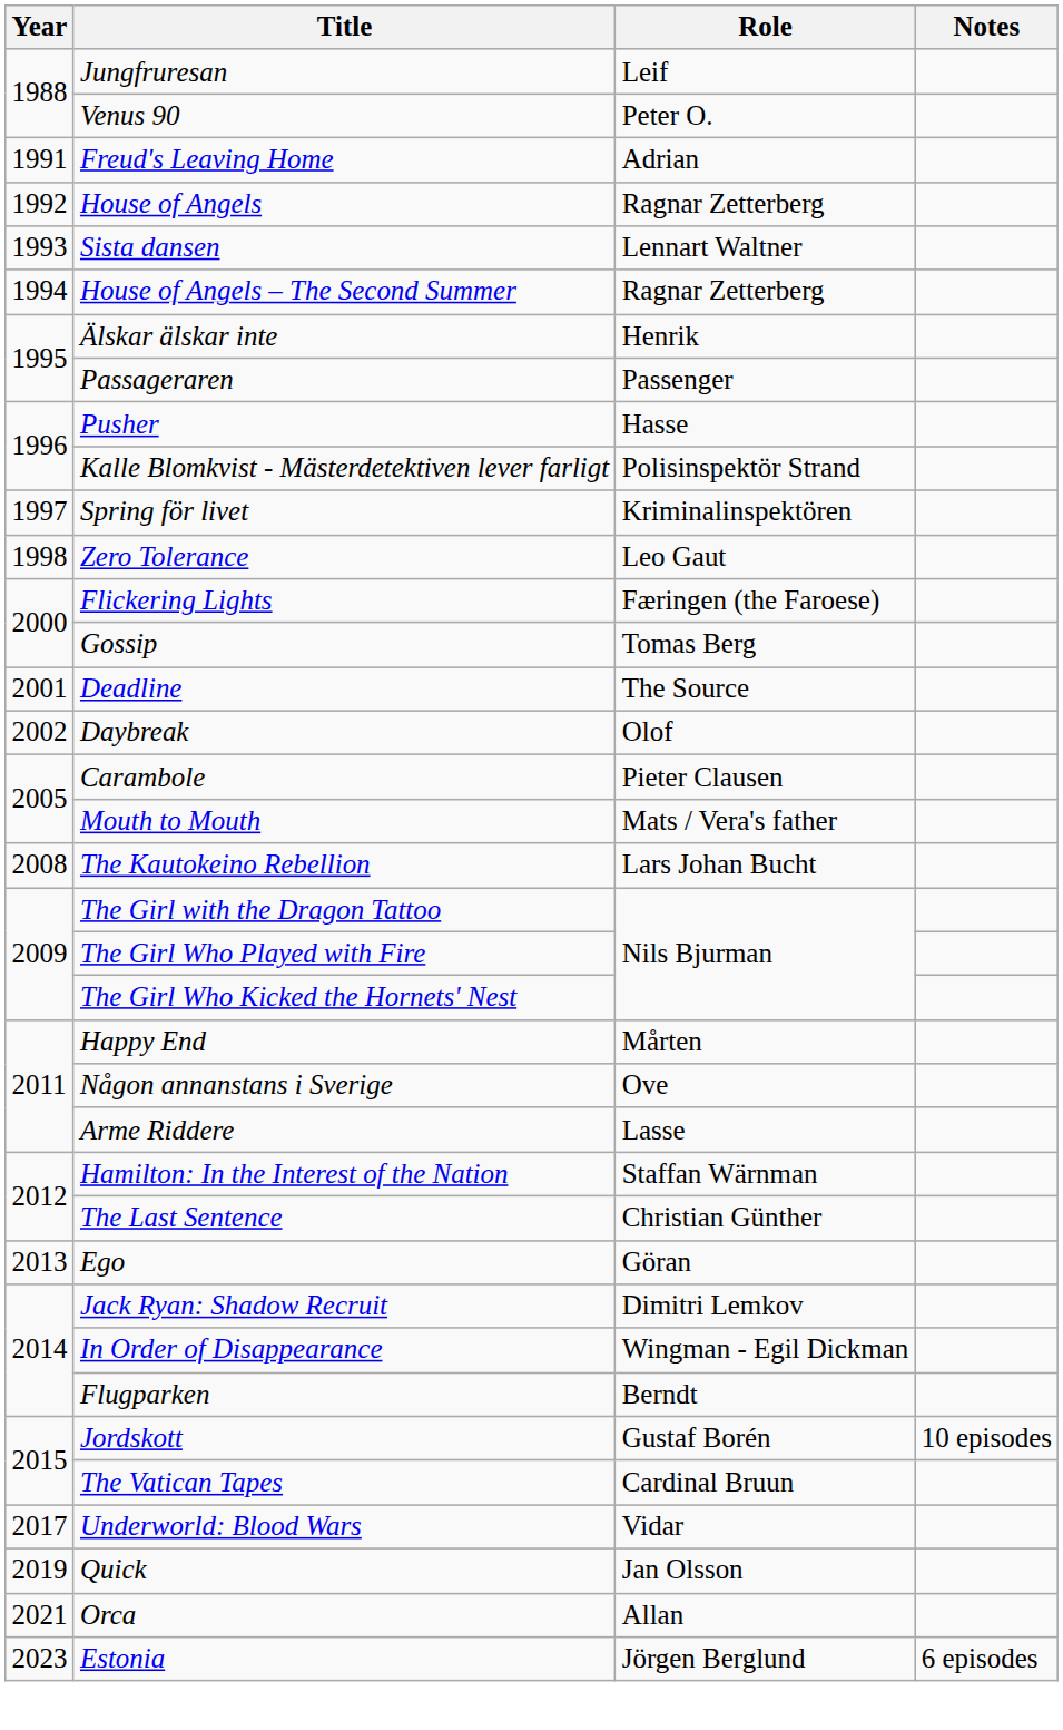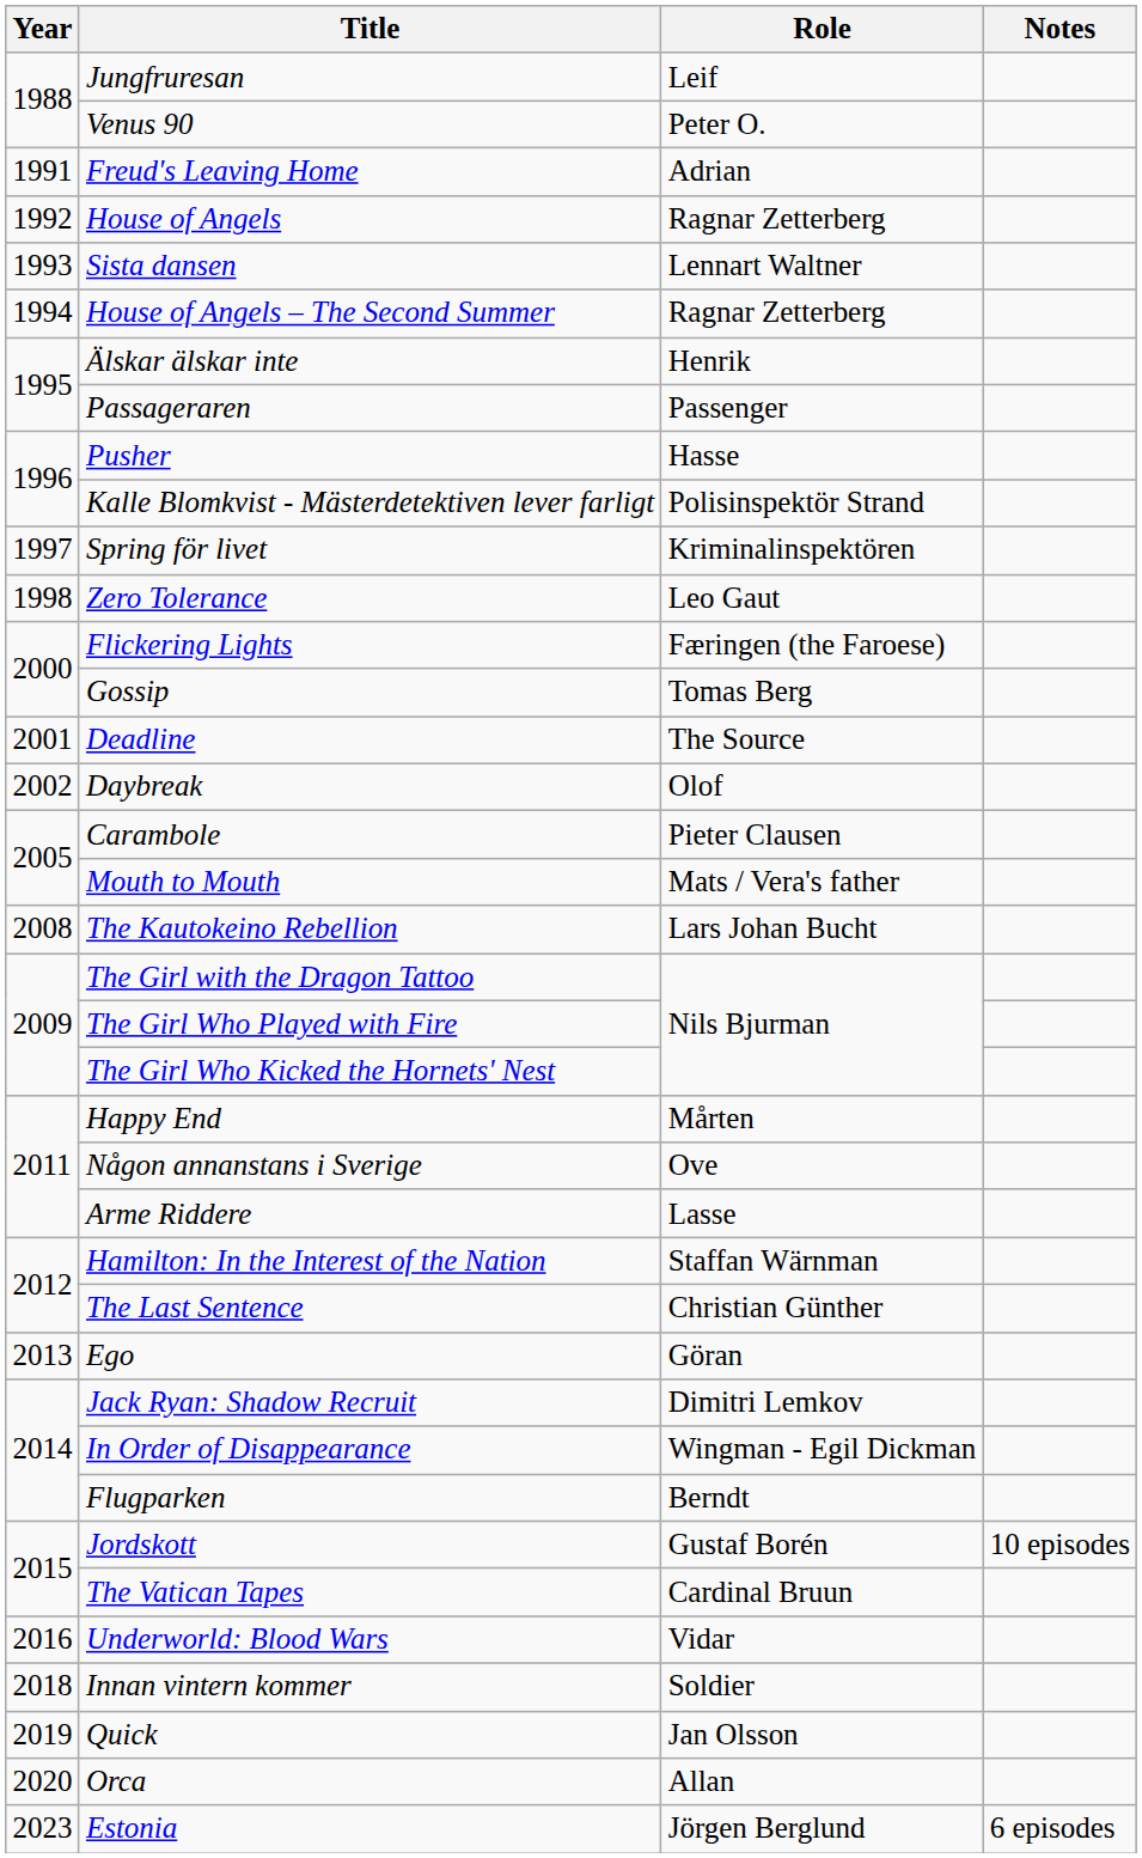 <table class="wikitable sortable">
 <tr>
 <th>Year</th>
 <th>Title</th>
 <th>Role</th>
 <th class="unsortable">Notes</th>
 </tr>
 <tr>
 <td rowspan ="2">1988</td>
 <td><em>Jungfruresan</em></td>
 <td>Leif</td>
 <td></td>
 </tr>
 <tr>
 <td><em>Venus 90</em></td>
 <td>Peter O.</td>
 <td></td>
 </tr>
 <tr>
 <td>1991</td>
 <td><em><a href='#'>Freud's Leaving Home</a></em></td>
 <td>Adrian</td>
 <td></td>
 </tr>
 <tr>
 <td>1992</td>
 <td><em><a href='#'>House of Angels</a></em></td>
 <td>Ragnar Zetterberg</td>
 <td></td>
 </tr>
 <tr>
 <td>1993</td>
 <td><em><a href='#'>Sista dansen</a></em></td>
 <td>Lennart Waltner</td>
 <td></td>
 </tr>
 <tr>
 <td>1994</td>
 <td><em><a href='#'>House of Angels – The Second Summer</a></em></td>
 <td>Ragnar Zetterberg</td>
 <td></td>
 </tr>
 <tr>
 <td rowspan ="2">1995</td>
 <td><em>Älskar älskar inte</em></td>
 <td>Henrik</td>
 <td></td>
 </tr>
 <tr>
 <td><em>Passageraren</em></td>
 <td>Passenger</td>
 <td></td>
 </tr>
 <tr>
 <td rowspan ="2">1996</td>
 <td><em><a href='#'>Pusher</a></em></td>
 <td>Hasse</td>
 <td></td>
 </tr>
 <tr>
 <td><em>Kalle Blomkvist - Mästerdetektiven lever farligt</em></td>
 <td>Polisinspektör Strand</td>
 <td></td>
 </tr>
 <tr>
 <td>1997</td>
 <td><em>Spring för livet</em></td>
 <td>Kriminalinspektören</td>
 <td></td>
 </tr>
 <tr>
 <td>1998</td>
 <td><em><a href='#'>Zero Tolerance</a></em></td>
 <td>Leo Gaut</td>
 <td></td>
 </tr>
 <tr>
 <td rowspan ="2">2000</td>
 <td><em><a href='#'>Flickering Lights</a></em></td>
 <td>Færingen (the Faroese)</td>
 <td></td>
 </tr>
 <tr>
 <td><em>Gossip</em></td>
 <td>Tomas Berg</td>
 <td></td>
 </tr>
 <tr>
 <td>2001</td>
 <td><em><a href='#'>Deadline</a></em></td>
 <td>The Source</td>
 <td></td>
 </tr>
 <tr>
 <td>2002</td>
 <td><em>Daybreak</em></td>
 <td>Olof</td>
 <td></td>
 </tr>
 <tr>
 <td rowspan ="2">2005</td>
 <td><em>Carambole</em></td>
 <td>Pieter Clausen</td>
 <td></td>
 </tr>
 <tr>
 <td><em><a href='#'>Mouth to Mouth</a></em></td>
 <td>Mats / Vera's father</td>
 <td></td>
 </tr>
 <tr>
 <td>2008</td>
 <td><em><a href='#'>The Kautokeino Rebellion</a></em></td>
 <td>Lars Johan Bucht</td>
 <td></td>
 </tr>
 <tr>
 <td rowspan ="3">2009</td>
 <td><em><a href='#'>The Girl with the Dragon Tattoo</a></em></td>
 <td rowspan ="3">Nils Bjurman</td>
 <td></td>
 </tr>
 <tr>
 <td><em><a href='#'>The Girl Who Played with Fire</a></em></td>
 <td></td>
 </tr>
 <tr>
 <td><em><a href='#'>The Girl Who Kicked the Hornets' Nest</a></em></td>
 <td></td>
 </tr>
 <tr>
 <td rowspan ="3">2011</td>
 <td><em>Happy End</em></td>
 <td>Mårten</td>
 <td></td>
 </tr>
 <tr>
 <td><em>Någon annanstans i Sverige</em></td>
 <td>Ove</td>
 <td></td>
 </tr>
 <tr>
 <td><em>Arme Riddere</em></td>
 <td>Lasse</td>
 <td></td>
 </tr>
 <tr>
 <td rowspan ="2">2012</td>
 <td><em><a href='#'>Hamilton: In the Interest of the Nation</a></em></td>
 <td>Staffan Wärnman</td>
 <td></td>
 </tr>
 <tr>
 <td><em><a href='#'>The Last Sentence</a></em></td>
 <td>Christian Günther</td>
 <td></td>
 </tr>
 <tr>
 <td>2013</td>
 <td><em>Ego</em></td>
 <td>Göran</td>
 <td></td>
 </tr>
 <tr>
 <td rowspan ="3">2014</td>
 <td><em><a href='#'>Jack Ryan: Shadow Recruit</a></em></td>
 <td>Dimitri Lemkov</td>
 <td></td>
 </tr>
 <tr>
 <td><em><a href='#'>In Order of Disappearance</a></em></td>
 <td>Wingman - Egil Dickman</td>
 <td></td>
 </tr>
 <tr>
 <td><em>Flugparken</em></td>
 <td>Berndt</td>
 <td></td>
 </tr>
 <tr>
 <td rowspan ="2">2015</td>
 <td><em><a href='#'>Jordskott</a></em></td>
 <td>Gustaf Borén</td>
 <td>10 episodes</td>
 </tr>
 <tr>
 <td><em><a href='#'>The Vatican Tapes</a></em></td>
 <td>Cardinal Bruun</td>
 <td></td>
 </tr>
 <tr>
-<td>2017</td>
+<td>2016</td>
 <td><em><a href='#'>Underworld: Blood Wars</a></em></td>
 <td>Vidar</td>
+<td></td>
+</tr>
+<tr>
+<td>2018</td>
+<td><em>Innan vintern kommer</em></td>
+<td>Soldier</td>
 <td></td>
 </tr>
 <tr>
 <td>2019</td>
 <td><em>Quick</em></td>
 <td>Jan Olsson</td>
 <td></td>
 </tr>
 <tr>
-<td>2021</td>
+<td>2020</td>
 <td><em>Orca</em></td>
 <td>Allan</td>
 <td></td>
 </tr>
 <tr>
 <td>2023</td>
 <td><em><a href='#'>Estonia</a></em></td>
 <td>Jörgen Berglund</td>
 <td>6 episodes</td>
 </tr>
 </table>
